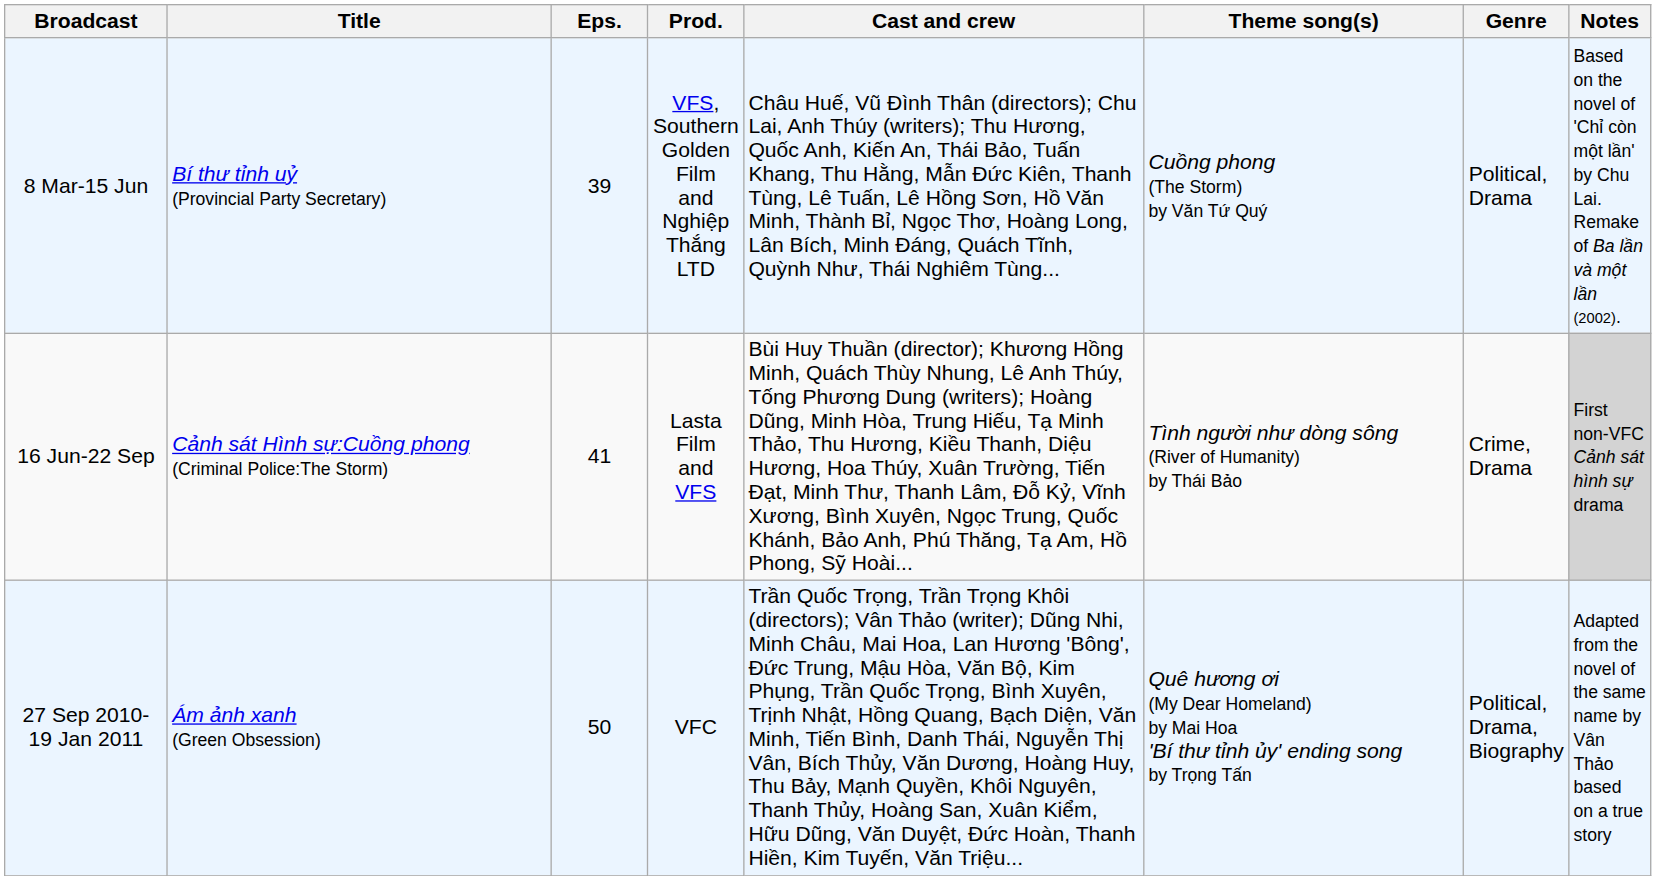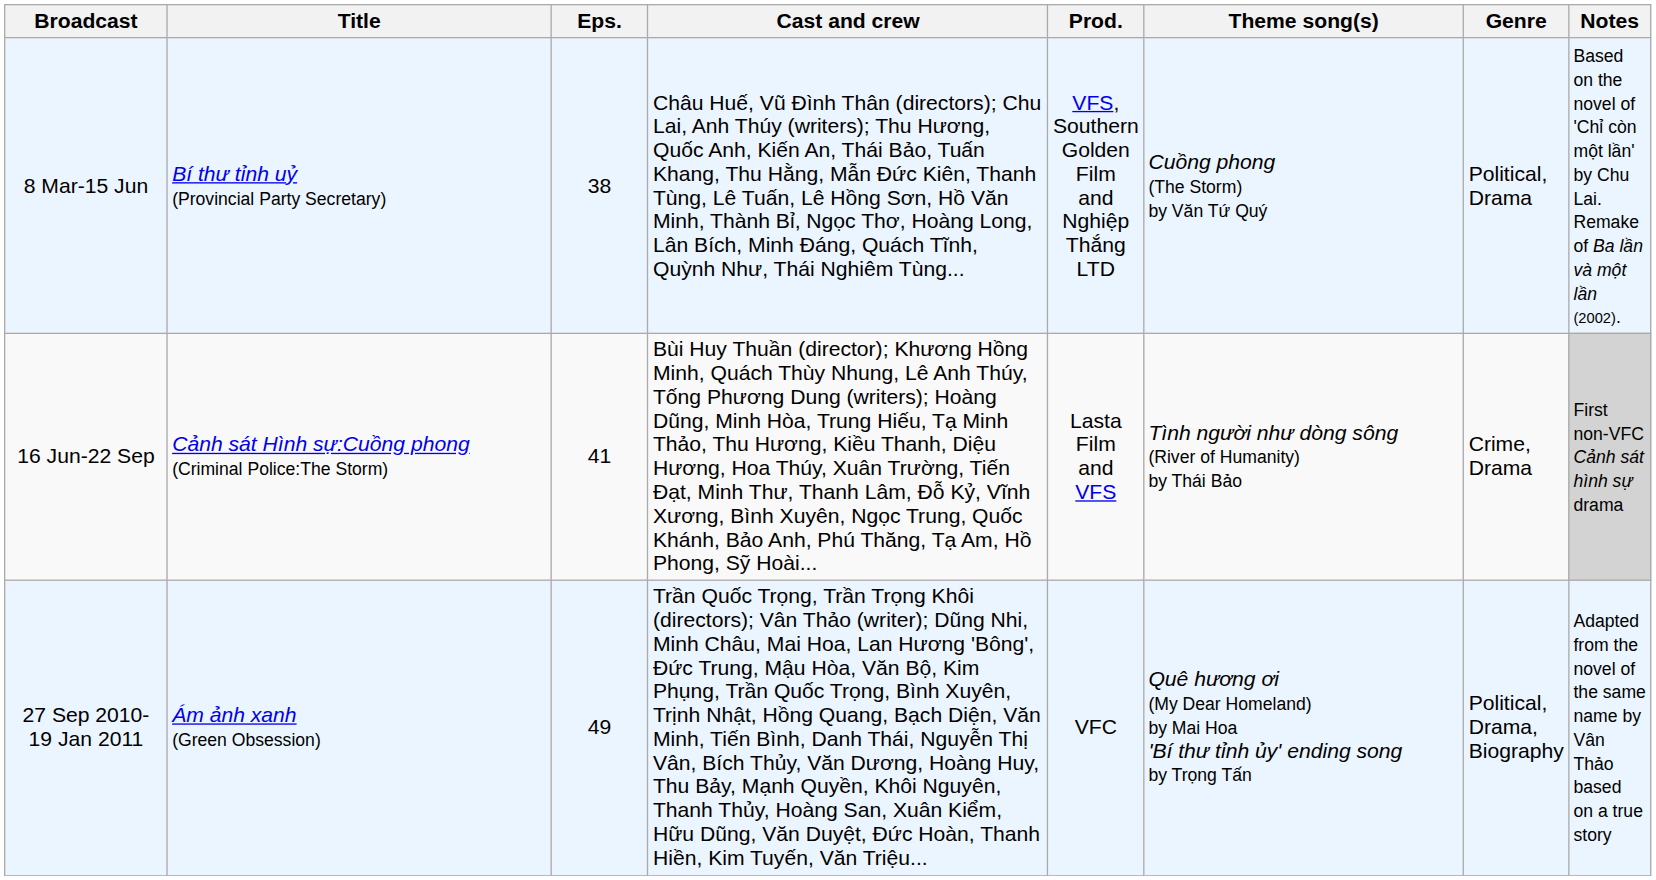 <table class="wikitable sortable">
 <tr>
 <th style="width:10%;">Broadcast</th>
 <th style="width:24%;">Title</th>
 <th style="width:6%;">Eps.</th>
+<th style="width:25%;">Cast and crew</th>
 <th style="width:5%;">Prod.</th>
-<th style="width:25%;">Cast and crew</th>
 <th style="width:20%;">Theme song(s)</th>
 <th style="width:5%;">Genre</th>
 <th style="width:5%;">Notes</th>
 </tr>
 <tr ---- bgcolor="#ebf5ff">
 <td style="text-align:center;">8 Mar-15 Jun <br></td>
 <td><em><a href='#'>Bí thư tỉnh uỷ</a></em> <br><small>(Provincial Party Secretary)</small></td>
-<td style="text-align:center;">39</td>
+<td style="text-align:center;">38</td>
+<td>Châu Huế, Vũ Đình Thân (directors); Chu Lai, Anh Thúy (writers); Thu Hương, Quốc Anh, Kiến An, Thái Bảo, Tuấn Khang, Thu Hằng, Mẫn Đức Kiên, Thanh Tùng, Lê Tuấn, Lê Hồng Sơn, Hồ Văn Minh, Thành Bỉ, Ngọc Thơ, Hoàng Long, Lân Bích, Minh Đáng, Quách Tĩnh, Quỳnh Như, Thái Nghiêm Tùng...</td>
 <td style="text-align:center;"><a href='#'>VFS</a>,<br>Southern Golden Film<br>and<br>Nghiệp Thắng LTD</td>
-<td>Châu Huế, Vũ Đình Thân (directors); Chu Lai, Anh Thúy (writers); Thu Hương, Quốc Anh, Kiến An, Thái Bảo, Tuấn Khang, Thu Hằng, Mẫn Đức Kiên, Thanh Tùng, Lê Tuấn, Lê Hồng Sơn, Hồ Văn Minh, Thành Bỉ, Ngọc Thơ, Hoàng Long, Lân Bích, Minh Đáng, Quách Tĩnh, Quỳnh Như, Thái Nghiêm Tùng...</td>
 <td><em>Cuồng phong</em> <br><small>(The Storm)</small><br><small>by Văn Tứ Quý</small></td>
 <td>Political, Drama</td>
 <td><small>Based on the novel of 'Chỉ còn một lần' by Chu Lai. Remake of <em>Ba lần và một lần</em> <small>(2002)</small>.</small></td>
 </tr>
 <tr>
 <td style="text-align:center;">16 Jun-22 Sep <br></td>
 <td><em><a href='#'>Cảnh sát Hình sự:Cuồng phong</a></em> <br><small>(Criminal Police:The Storm)</small></td>
 <td style="text-align:center;">41</td>
+<td>Bùi Huy Thuần (director); Khương Hồng Minh, Quách Thùy Nhung, Lê Anh Thúy, Tống Phương Dung (writers); Hoàng Dũng, Minh Hòa, Trung Hiếu, Tạ Minh Thảo, Thu Hương, Kiều Thanh, Diệu Hương, Hoa Thúy, Xuân Trường, Tiến Đạt, Minh Thư, Thanh Lâm, Đỗ Kỷ, Vĩnh Xương, Bình Xuyên, Ngọc Trung, Quốc Khánh, Bảo Anh, Phú Thăng, Tạ Am, Hồ Phong, Sỹ Hoài...</td>
 <td style="text-align:center;">Lasta Film<br>and<br><a href='#'>VFS</a></td>
-<td>Bùi Huy Thuần (director); Khương Hồng Minh, Quách Thùy Nhung, Lê Anh Thúy, Tống Phương Dung (writers); Hoàng Dũng, Minh Hòa, Trung Hiếu, Tạ Minh Thảo, Thu Hương, Kiều Thanh, Diệu Hương, Hoa Thúy, Xuân Trường, Tiến Đạt, Minh Thư, Thanh Lâm, Đỗ Kỷ, Vĩnh Xương, Bình Xuyên, Ngọc Trung, Quốc Khánh, Bảo Anh, Phú Thăng, Tạ Am, Hồ Phong, Sỹ Hoài...</td>
 <td><em>Tình người như dòng sông</em> <br><small>(River of Humanity)</small><br><small>by Thái Bảo</small></td>
 <td>Crime, Drama</td>
 <td style="background: lightgrey;"><small>First non-VFC <em>Cảnh sát hình sự</em> drama</small></td>
 </tr>
 <tr ---- bgcolor="#ebf5ff">
 <td style="text-align:center;">27 Sep 2010-<br>19 Jan 2011 <br></td>
 <td><em><a href='#'>Ám ảnh xanh</a></em> <br><small>(Green Obsession)</small></td>
-<td style="text-align:center;">50</td>
+<td style="text-align:center;">49</td>
+<td>Trần Quốc Trọng, Trần Trọng Khôi (directors); Vân Thảo (writer); Dũng Nhi, Minh Châu, Mai Hoa, Lan Hương 'Bông', Đức Trung, Mậu Hòa, Văn Bộ, Kim Phụng, Trần Quốc Trọng, Bình Xuyên, Trịnh Nhật, Hồng Quang, Bạch Diện, Văn Minh, Tiến Bình, Danh Thái, Nguyễn Thị Vân, Bích Thủy, Văn Dương, Hoàng Huy, Thu Bảy, Mạnh Quyền, Khôi Nguyên, Thanh Thủy, Hoàng San, Xuân Kiểm, Hữu Dũng, Văn Duyệt, Đức Hoàn, Thanh Hiền, Kim Tuyến, Văn Triệu...</td>
 <td style="text-align:center;">VFC</td>
-<td>Trần Quốc Trọng, Trần Trọng Khôi (directors); Vân Thảo (writer); Dũng Nhi, Minh Châu, Mai Hoa, Lan Hương 'Bông', Đức Trung, Mậu Hòa, Văn Bộ, Kim Phụng, Trần Quốc Trọng, Bình Xuyên, Trịnh Nhật, Hồng Quang, Bạch Diện, Văn Minh, Tiến Bình, Danh Thái, Nguyễn Thị Vân, Bích Thủy, Văn Dương, Hoàng Huy, Thu Bảy, Mạnh Quyền, Khôi Nguyên, Thanh Thủy, Hoàng San, Xuân Kiểm, Hữu Dũng, Văn Duyệt, Đức Hoàn, Thanh Hiền, Kim Tuyến, Văn Triệu...</td>
 <td><em>Quê hương ơi</em> <br><small>(My Dear Homeland)</small><br><small>by Mai Hoa</small><br><em> 'Bí thư tỉnh ủy' ending song</em><br><small>by Trọng Tấn</small></td>
 <td>Political, Drama, Biography</td>
 <td><small>Adapted from the novel of the same name by Vân Thảo based on a true story</small></td>
 </tr>
 </table>
